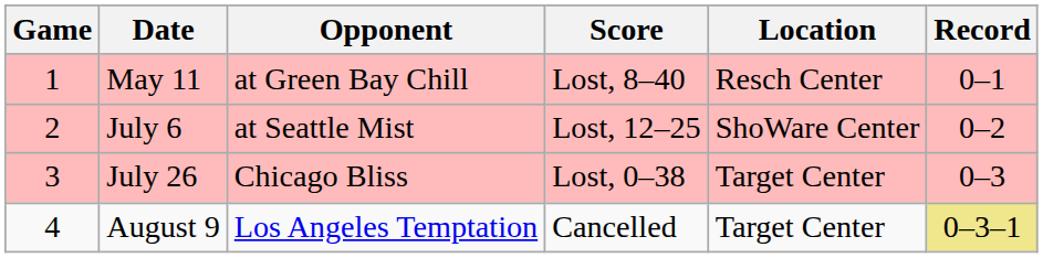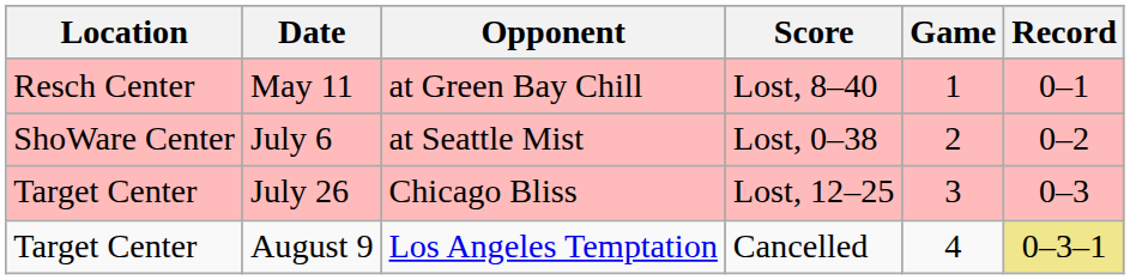 <table class="wikitable">
 <tr>
-<th>Game</th>
+<th>Location</th>
 <th>Date</th>
 <th>Opponent</th>
 <th>Score</th>
-<th>Location</th>
+<th>Game</th>
 <th>Record</th>
 </tr>
 <tr bgcolor="ffbbbb">
-<td align=center>1</td>
+<td>Resch Center</td>
 <td>May 11</td>
 <td>at Green Bay Chill</td>
 <td>Lost, 8–40</td>
-<td>Resch Center</td>
+<td align=center>1</td>
 <td align=center>0–1</td>
 </tr>
 <tr bgcolor="ffbbbb">
-<td align=center>2</td>
+<td>ShoWare Center</td>
 <td>July 6</td>
 <td>at Seattle Mist</td>
-<td>Lost, 12–25</td>
-<td>ShoWare Center</td>
+<td>Lost, 0–38</td>
+<td align=center>2</td>
 <td align=center>0–2</td>
 </tr>
 <tr bgcolor="ffbbbb">
-<td align=center>3</td>
+<td>Target Center</td>
 <td>July 26</td>
 <td>Chicago Bliss</td>
-<td>Lost, 0–38</td>
-<td>Target Center</td>
+<td>Lost, 12–25</td>
+<td align=center>3</td>
 <td align=center>0–3</td>
 </tr>
 <tr>
-<td align=center>4</td>
+<td>Target Center</td>
 <td>August 9</td>
 <td><a href='#'>Los Angeles Temptation</a></td>
 <td>Cancelled</td>
-<td>Target Center</td>
+<td align=center>4</td>
 <td align=center style="background: khaki;">0–3–1</td>
 </tr>
 </table>
